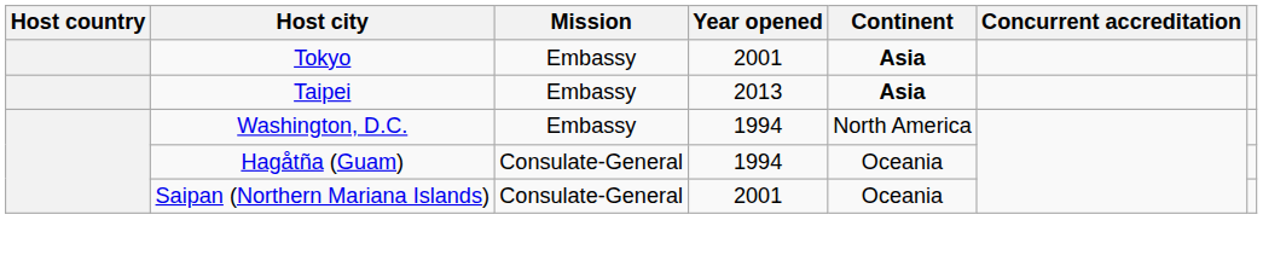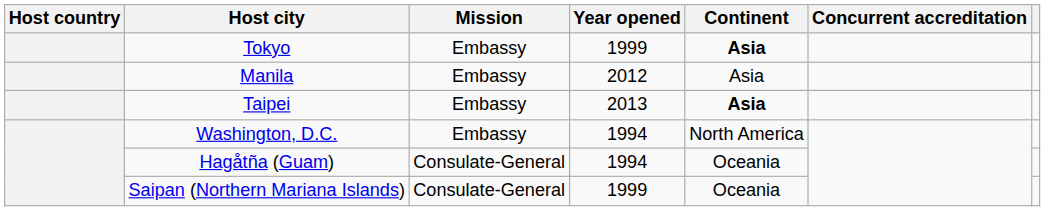 <table class="wikitable plainrowheaders" style="text-align:center;">
 <tr>
 <th scope="col">Host country</th>
 <th scope="col">Host city</th>
 <th scope="col">Mission</th>
 <th scope="col">Year opened</th>
 <th scope="col">Continent</th>
 <th scope="col">Concurrent accreditation</th>
 <th scope="col"></th>
 </tr>
 <tr>
 <th scope="row"></th>
 <td><a href='#'>Tokyo</a></td>
 <td>Embassy</td>
-<td>2001</td>
+<td>1999</td>
 <td><strong>Asia</strong></td>
+<td></td>
+<td></td>
+</tr>
+<tr>
+<th scope="row"></th>
+<td><a href='#'>Manila</a></td>
+<td>Embassy</td>
+<td>2012</td>
+<td>Asia</td>
 <td></td>
 <td></td>
 </tr>
 <tr>
 <th scope="row"></th>
 <td><a href='#'>Taipei</a></td>
 <td>Embassy</td>
 <td>2013</td>
 <td><strong>Asia</strong></td>
 <td></td>
 <td></td>
 </tr>
 <tr>
 <th scope="row" rowspan="3"></th>
 <td><a href='#'>Washington, D.C.</a></td>
 <td>Embassy</td>
 <td>1994</td>
 <td>North America</td>
 <td rowspan="3"></td>
 <td></td>
 </tr>
 <tr>
 <td><a href='#'>Hagåtña</a> (<a href='#'>Guam</a>)</td>
 <td>Consulate-General</td>
 <td>1994</td>
 <td>Oceania</td>
 <td></td>
 </tr>
 <tr>
 <td><a href='#'>Saipan</a> (<a href='#'>Northern Mariana Islands</a>)</td>
 <td>Consulate-General</td>
-<td>2001</td>
+<td>1999</td>
 <td>Oceania</td>
 <td></td>
 </tr>
 </table>
